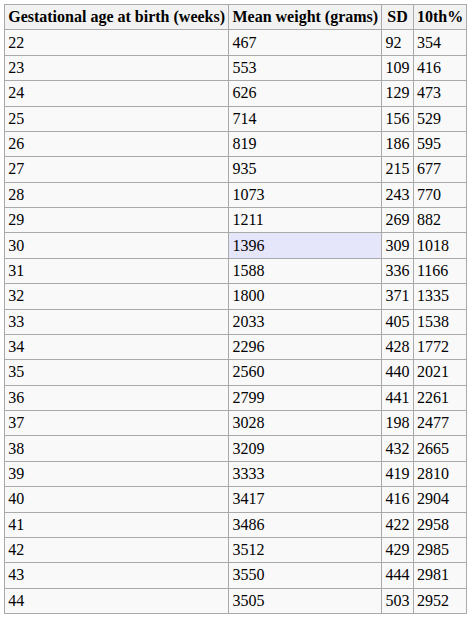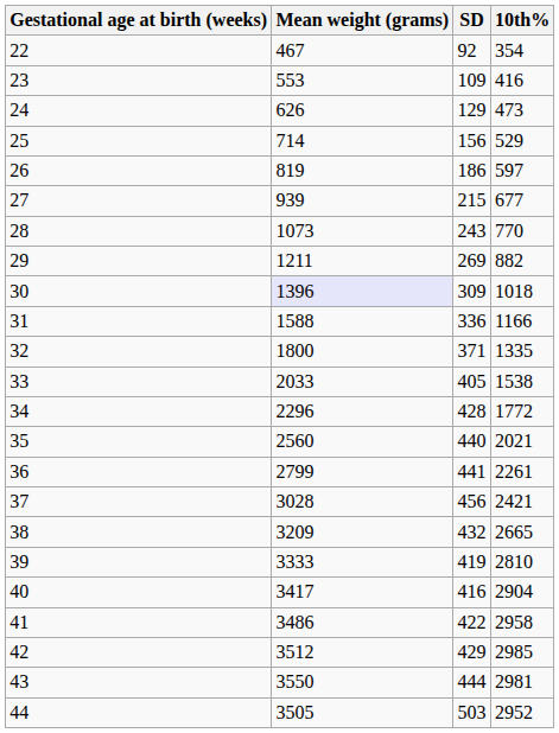 <table class="wikitable">
 <tr>
 <th>Gestational age at birth (weeks)</th>
 <th>Mean weight (grams)</th>
 <th>SD</th>
 <th>10th%</th>
 </tr>
 <tr>
 <td>22</td>
 <td>467</td>
 <td>92</td>
 <td>354</td>
 </tr>
 <tr>
 <td>23</td>
 <td>553</td>
 <td>109</td>
 <td>416</td>
 </tr>
 <tr>
 <td>24</td>
 <td>626</td>
 <td>129</td>
 <td>473</td>
 </tr>
 <tr>
 <td>25</td>
 <td>714</td>
 <td>156</td>
 <td>529</td>
 </tr>
 <tr>
 <td>26</td>
 <td>819</td>
 <td>186</td>
-<td>595</td>
+<td>597</td>
 </tr>
 <tr>
 <td>27</td>
-<td>935</td>
+<td>939</td>
 <td>215</td>
 <td>677</td>
 </tr>
 <tr>
 <td>28</td>
 <td>1073</td>
 <td>243</td>
 <td>770</td>
 </tr>
 <tr>
 <td>29</td>
 <td>1211</td>
 <td>269</td>
 <td>882</td>
 </tr>
 <tr>
 <td>30</td>
 <td style="background: lavender;">1396</td>
 <td>309</td>
 <td>1018</td>
 </tr>
 <tr>
 <td>31</td>
 <td>1588</td>
 <td>336</td>
 <td>1166</td>
 </tr>
 <tr>
 <td>32</td>
 <td>1800</td>
 <td>371</td>
 <td>1335</td>
 </tr>
 <tr>
 <td>33</td>
 <td>2033</td>
 <td>405</td>
 <td>1538</td>
 </tr>
 <tr>
 <td>34</td>
 <td>2296</td>
 <td>428</td>
 <td>1772</td>
 </tr>
 <tr>
 <td>35</td>
 <td>2560</td>
 <td>440</td>
 <td>2021</td>
 </tr>
 <tr>
 <td>36</td>
 <td>2799</td>
 <td>441</td>
 <td>2261</td>
 </tr>
 <tr>
 <td>37</td>
 <td>3028</td>
-<td>198</td>
-<td>2477</td>
+<td>456</td>
+<td>2421</td>
 </tr>
 <tr>
 <td>38</td>
 <td>3209</td>
 <td>432</td>
 <td>2665</td>
 </tr>
 <tr>
 <td>39</td>
 <td>3333</td>
 <td>419</td>
 <td>2810</td>
 </tr>
 <tr>
 <td>40</td>
 <td>3417</td>
 <td>416</td>
 <td>2904</td>
 </tr>
 <tr>
 <td>41</td>
 <td>3486</td>
 <td>422</td>
 <td>2958</td>
 </tr>
 <tr>
 <td>42</td>
 <td>3512</td>
 <td>429</td>
 <td>2985</td>
 </tr>
 <tr>
 <td>43</td>
 <td>3550</td>
 <td>444</td>
 <td>2981</td>
 </tr>
 <tr>
 <td>44</td>
 <td>3505</td>
 <td>503</td>
 <td>2952</td>
 </tr>
 </table>
